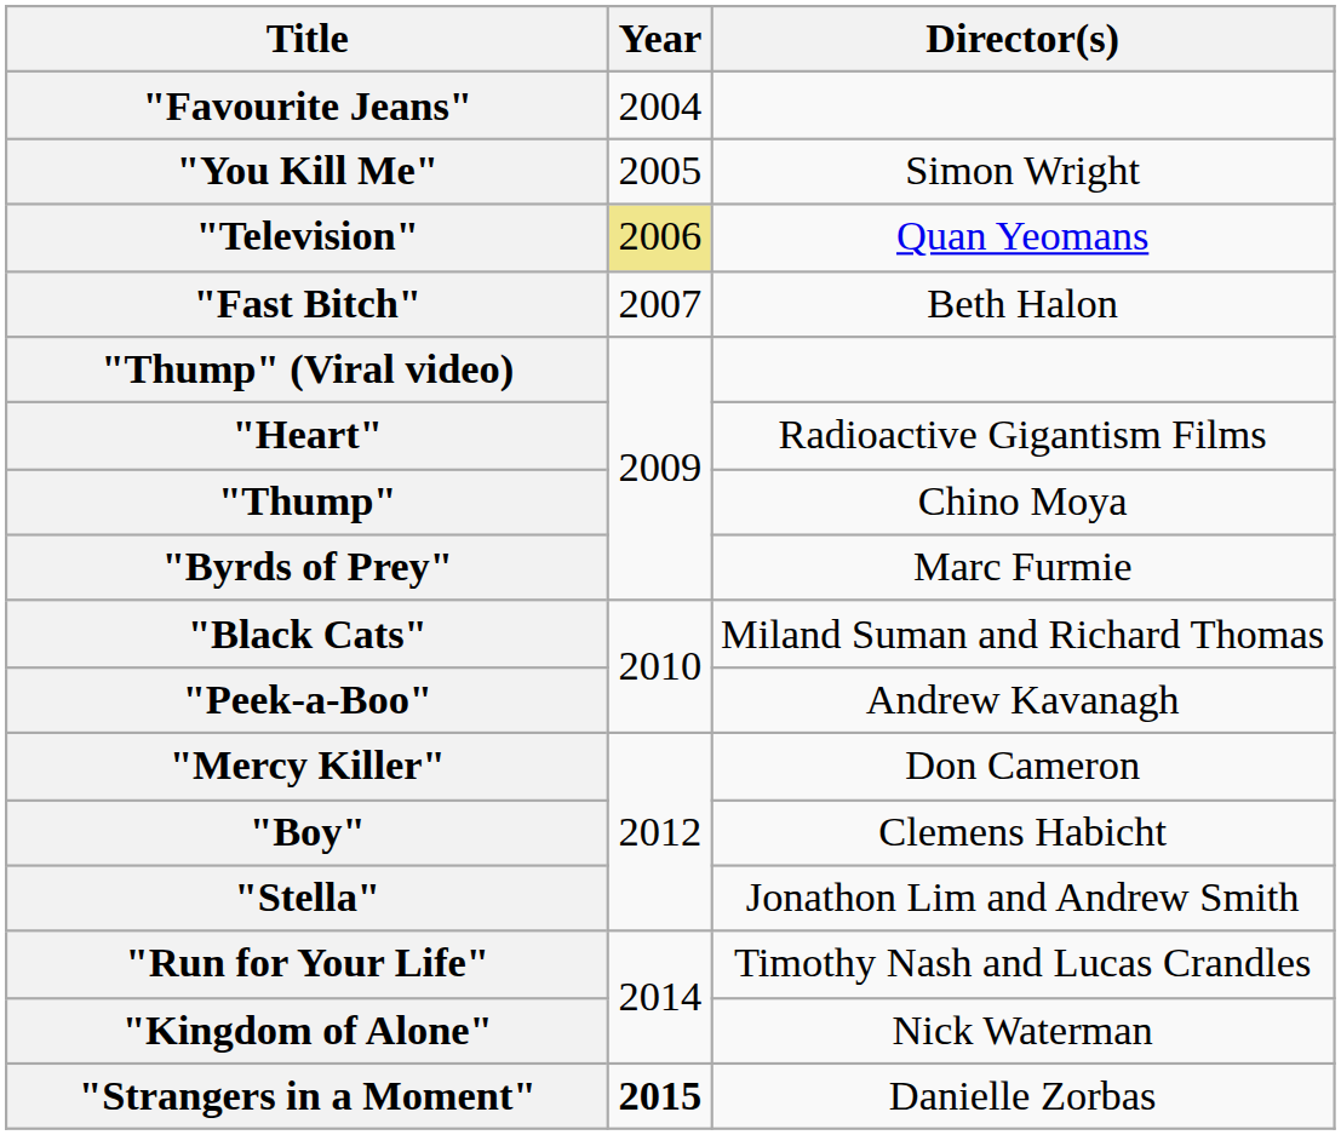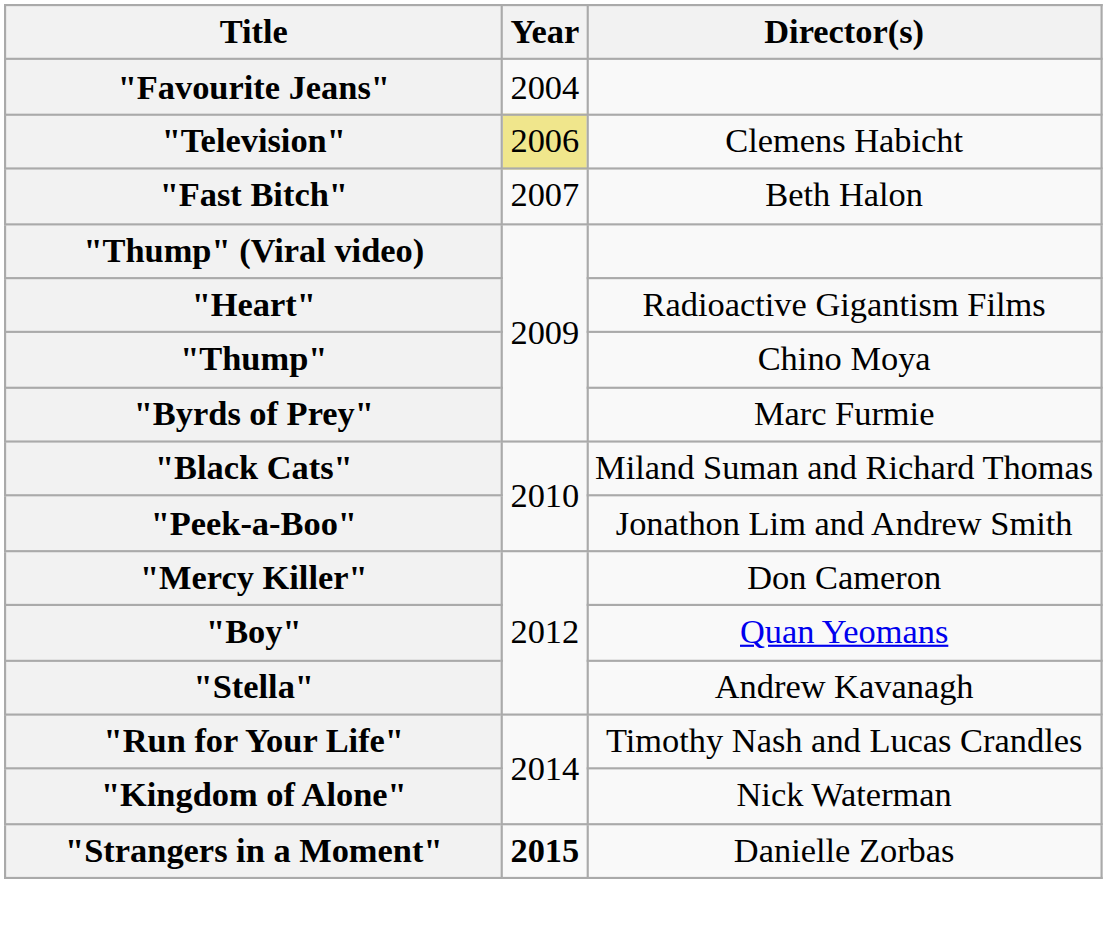 <table class="wikitable plainrowheaders" style="text-align:center">
 <tr>
 <th scope="col" style="width:14em">Title</th>
 <th scope="col">Year</th>
 <th scope="col">Director(s)</th>
 </tr>
 <tr>
 <th scope="row">"Favourite Jeans"</th>
 <td>2004</td>
 <td></td>
 </tr>
 <tr>
-<th scope="row">"You Kill Me"</th>
-<td>2005</td>
-<td>Simon Wright</td>
-</tr>
-<tr>
 <th scope="row">"Television"</th>
 <td style="background: khaki;">2006</td>
-<td><a href='#'>Quan Yeomans</a></td>
+<td>Clemens Habicht</td>
 </tr>
 <tr>
 <th scope="row">"Fast Bitch"</th>
 <td>2007</td>
 <td>Beth Halon</td>
 </tr>
 <tr>
 <th scope="row">"Thump" <span>(Viral video)</span></th>
 <td rowspan="4">2009</td>
 <td></td>
 </tr>
 <tr>
 <th scope="row">"Heart"</th>
 <td>Radioactive Gigantism Films</td>
 </tr>
 <tr>
 <th scope="row">"Thump"</th>
 <td>Chino Moya</td>
 </tr>
 <tr>
 <th scope="row">"Byrds of Prey"</th>
 <td>Marc Furmie</td>
 </tr>
 <tr>
 <th scope="row">"Black Cats"</th>
 <td rowspan="2">2010</td>
 <td>Miland Suman and Richard Thomas</td>
 </tr>
 <tr>
 <th scope="row">"Peek-a-Boo"</th>
-<td>Andrew Kavanagh</td>
+<td>Jonathon Lim and Andrew Smith</td>
 </tr>
 <tr>
 <th scope="row">"Mercy Killer"</th>
 <td rowspan="3">2012</td>
 <td>Don Cameron</td>
 </tr>
 <tr>
 <th scope="row">"Boy"</th>
-<td>Clemens Habicht</td>
+<td><a href='#'>Quan Yeomans</a></td>
 </tr>
 <tr>
 <th scope="row">"Stella"</th>
-<td>Jonathon Lim and Andrew Smith</td>
+<td>Andrew Kavanagh</td>
 </tr>
 <tr>
 <th scope="row">"Run for Your Life"</th>
 <td rowspan="2">2014</td>
 <td>Timothy Nash and Lucas Crandles</td>
 </tr>
 <tr>
 <th scope="row">"Kingdom of Alone"</th>
 <td>Nick Waterman</td>
 </tr>
 <tr>
 <th scope="row">"Strangers in a Moment"</th>
 <td><strong>2015</strong></td>
 <td>Danielle Zorbas</td>
 </tr>
 </table>
